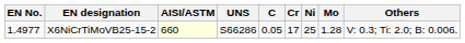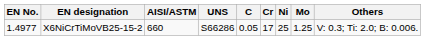 <table class="wikitable">
 <tr>
 <th>EN No.</th>
 <th>EN designation</th>
 <th>AISI/ASTM</th>
 <th>UNS</th>
 <th>C</th>
 <th>Cr</th>
 <th>Ni</th>
 <th>Mo</th>
 <th>Others</th>
 </tr>
 <tr>
 <td>1.4977</td>
 <td>X6NiCrTiMoVB25-15-2</td>
-<td style="background: lightyellow;">660</td>
+<td>660</td>
 <td>S66286</td>
 <td>0.05</td>
 <td>17</td>
 <td>25</td>
-<td>1.28</td>
+<td>1.25</td>
 <td>V: 0.3; Ti: 2.0; B: 0.006.</td>
 </tr>
 </table>
